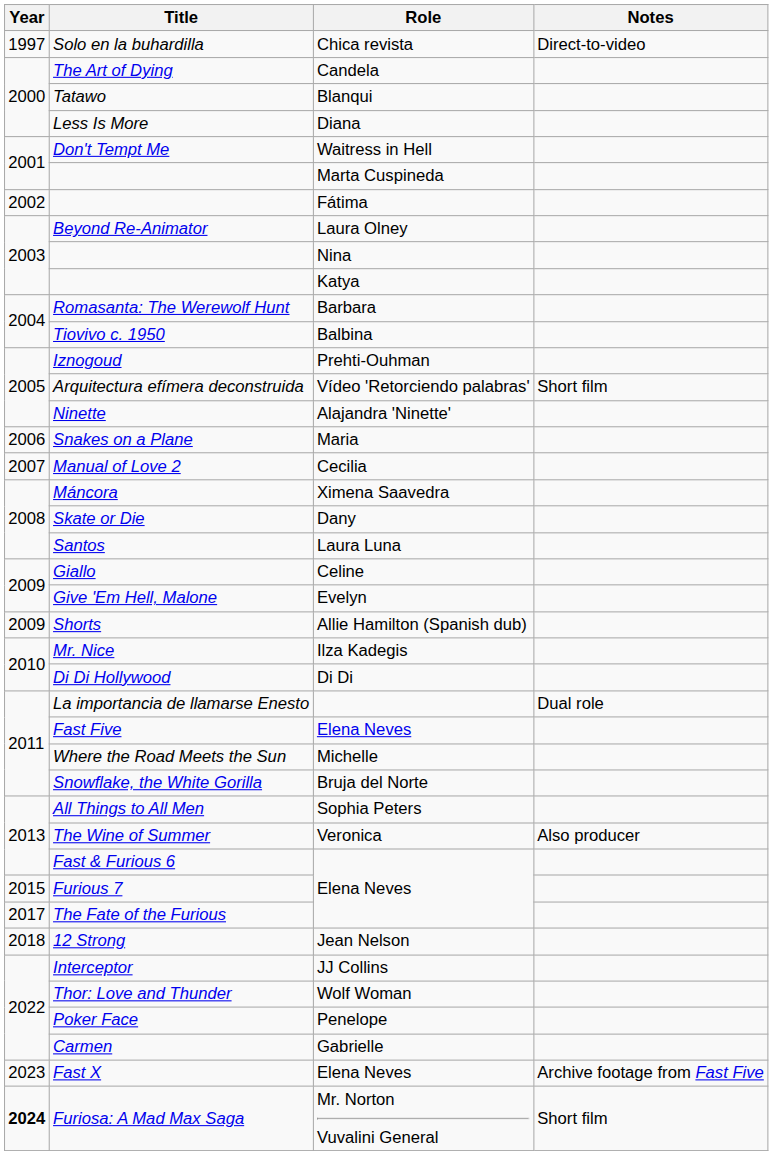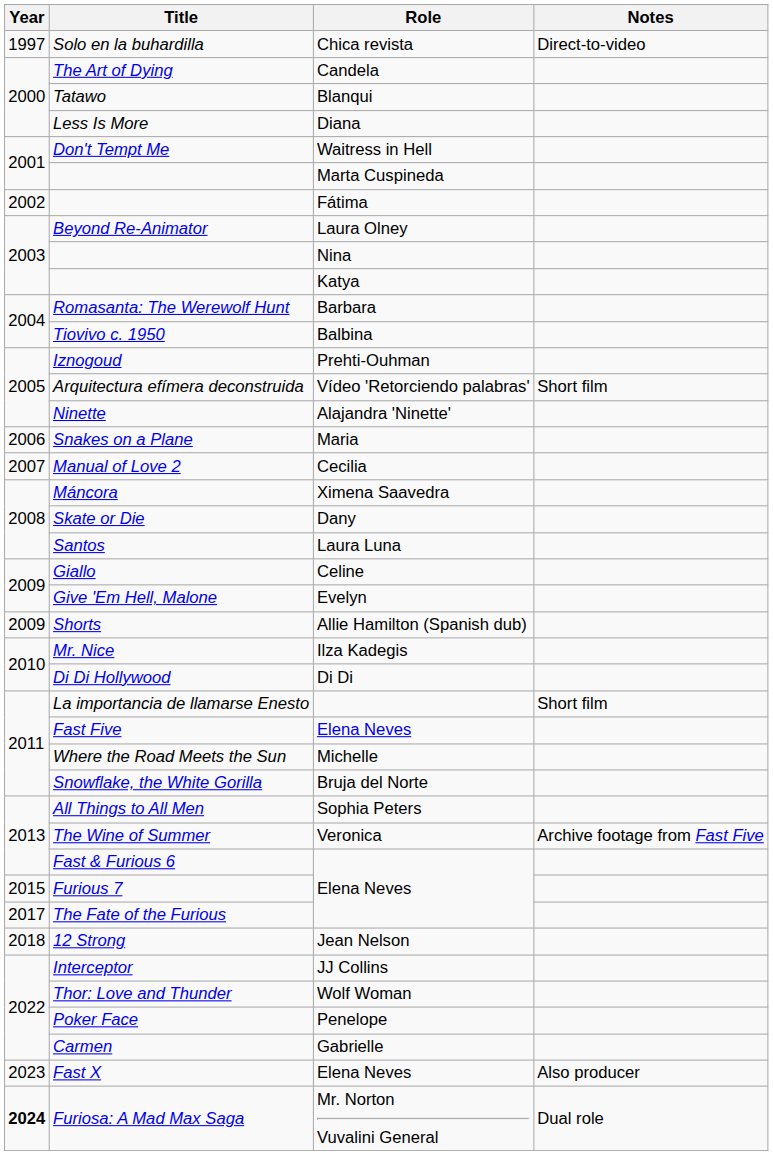 <table class="wikitable sortable">
 <tr>
 <th>Year</th>
 <th>Title</th>
 <th>Role</th>
 <th class=unsortable>Notes</th>
 </tr>
 <tr>
 <td>1997</td>
 <td><em>Solo en la buhardilla</em></td>
 <td>Chica revista</td>
 <td>Direct-to-video</td>
 </tr>
 <tr>
 <td rowspan="3">2000</td>
 <td><em><a href='#'>The Art of Dying</a></em></td>
 <td>Candela</td>
 <td></td>
 </tr>
 <tr>
 <td><em>Tatawo</em></td>
 <td>Blanqui</td>
 <td></td>
 </tr>
 <tr>
 <td><em>Less Is More </em></td>
 <td>Diana</td>
 <td></td>
 </tr>
 <tr>
 <td rowspan="2">2001</td>
 <td><em><a href='#'>Don't Tempt Me</a></em></td>
 <td>Waitress in Hell</td>
 <td></td>
 </tr>
 <tr>
 <td><em></em></td>
 <td>Marta Cuspineda</td>
 <td></td>
 </tr>
 <tr>
 <td>2002</td>
 <td><em></em></td>
 <td>Fátima</td>
 <td></td>
 </tr>
 <tr>
 <td rowspan="3">2003</td>
 <td><em><a href='#'>Beyond Re-Animator</a></em></td>
 <td>Laura Olney</td>
 <td></td>
 </tr>
 <tr>
 <td><em></em></td>
 <td>Nina</td>
 <td></td>
 </tr>
 <tr>
 <td><em></em></td>
 <td>Katya</td>
 <td></td>
 </tr>
 <tr>
 <td rowspan="2">2004</td>
 <td><em><a href='#'>Romasanta: The Werewolf Hunt</a></em></td>
 <td>Barbara</td>
 <td></td>
 </tr>
 <tr>
 <td><em><a href='#'>Tiovivo c. 1950</a></em></td>
 <td>Balbina</td>
 <td></td>
 </tr>
 <tr>
 <td rowspan="3">2005</td>
 <td><em><a href='#'>Iznogoud</a></em></td>
 <td>Prehti-Ouhman</td>
 <td></td>
 </tr>
 <tr>
 <td><em>Arquitectura efímera deconstruida</em></td>
 <td>Vídeo 'Retorciendo palabras'</td>
 <td>Short film</td>
 </tr>
 <tr>
 <td><em><a href='#'>Ninette</a></em></td>
 <td>Alajandra 'Ninette'</td>
 <td></td>
 </tr>
 <tr>
 <td>2006</td>
 <td><em><a href='#'>Snakes on a Plane</a></em></td>
 <td>Maria</td>
 <td></td>
 </tr>
 <tr>
 <td>2007</td>
 <td><em><a href='#'>Manual of Love 2</a></em></td>
 <td>Cecilia</td>
 <td></td>
 </tr>
 <tr>
 <td rowspan="3">2008</td>
 <td><em><a href='#'>Máncora</a></em></td>
 <td>Ximena Saavedra</td>
 <td></td>
 </tr>
 <tr>
 <td><em><a href='#'>Skate or Die</a></em></td>
 <td>Dany</td>
 <td></td>
 </tr>
 <tr>
 <td><em><a href='#'>Santos</a></em></td>
 <td>Laura Luna</td>
 <td></td>
 </tr>
 <tr>
 <td rowspan="2">2009</td>
 <td><em><a href='#'>Giallo</a></em></td>
 <td>Celine</td>
 <td></td>
 </tr>
 <tr>
 <td><em><a href='#'>Give 'Em Hell, Malone</a></em></td>
 <td>Evelyn</td>
 <td></td>
 </tr>
 <tr>
 <td>2009</td>
 <td><em><a href='#'>Shorts</a></em></td>
 <td>Allie Hamilton (Spanish dub)</td>
 <td></td>
 </tr>
 <tr>
 <td rowspan="2">2010</td>
 <td><em><a href='#'>Mr. Nice</a></em></td>
 <td>Ilza Kadegis</td>
 <td></td>
 </tr>
 <tr>
 <td><em><a href='#'>Di Di Hollywood</a></em></td>
 <td>Di Di</td>
 <td></td>
 </tr>
 <tr>
 <td rowspan="4">2011</td>
 <td><em>La importancia de llamarse Enesto</em></td>
 <td></td>
-<td>Dual role</td>
+<td>Short film</td>
 </tr>
 <tr>
 <td><em><a href='#'>Fast Five</a></em></td>
 <td><a href='#'>Elena Neves</a></td>
 <td></td>
 </tr>
 <tr>
 <td><em>Where the Road Meets the Sun</em></td>
 <td>Michelle</td>
 <td></td>
 </tr>
 <tr>
 <td><em><a href='#'>Snowflake, the White Gorilla</a></em></td>
 <td>Bruja del Norte</td>
 <td></td>
 </tr>
 <tr>
 <td rowspan="3">2013</td>
 <td><em><a href='#'>All Things to All Men</a></em></td>
 <td>Sophia Peters</td>
 <td></td>
 </tr>
 <tr>
 <td><em><a href='#'>The Wine of Summer</a></em></td>
 <td>Veronica</td>
-<td>Also producer</td>
+<td>Archive footage from <em><a href='#'>Fast Five</a></em></td>
 </tr>
 <tr>
 <td><em><a href='#'>Fast & Furious 6</a></em></td>
 <td rowspan="3">Elena Neves</td>
 <td></td>
 </tr>
 <tr>
 <td>2015</td>
 <td><em><a href='#'>Furious 7</a></em></td>
 <td></td>
 </tr>
 <tr>
 <td>2017</td>
 <td><em><a href='#'>The Fate of the Furious</a></em></td>
 <td></td>
 </tr>
 <tr>
 <td>2018</td>
 <td><em><a href='#'>12 Strong</a></em></td>
 <td>Jean Nelson</td>
 <td></td>
 </tr>
 <tr>
 <td rowspan="4">2022</td>
 <td><em><a href='#'>Interceptor</a></em></td>
 <td>JJ Collins</td>
 <td></td>
 </tr>
 <tr>
 <td><em><a href='#'>Thor: Love and Thunder</a></em></td>
 <td>Wolf Woman</td>
 <td></td>
 </tr>
 <tr>
 <td><em><a href='#'>Poker Face</a></em></td>
 <td>Penelope</td>
 <td></td>
 </tr>
 <tr>
 <td><em><a href='#'>Carmen</a></em></td>
 <td>Gabrielle</td>
 <td></td>
 </tr>
 <tr>
 <td>2023</td>
 <td><em><a href='#'>Fast X</a></em></td>
 <td>Elena Neves</td>
-<td>Archive footage from <em><a href='#'>Fast Five</a></em></td>
+<td>Also producer</td>
 </tr>
 <tr>
 <td><strong>2024</strong></td>
 <td><em><a href='#'>Furiosa: A Mad Max Saga</a></em></td>
 <td>Mr. Norton<hr>Vuvalini General</td>
-<td>Short film</td>
+<td>Dual role</td>
 </tr>
 </table>
